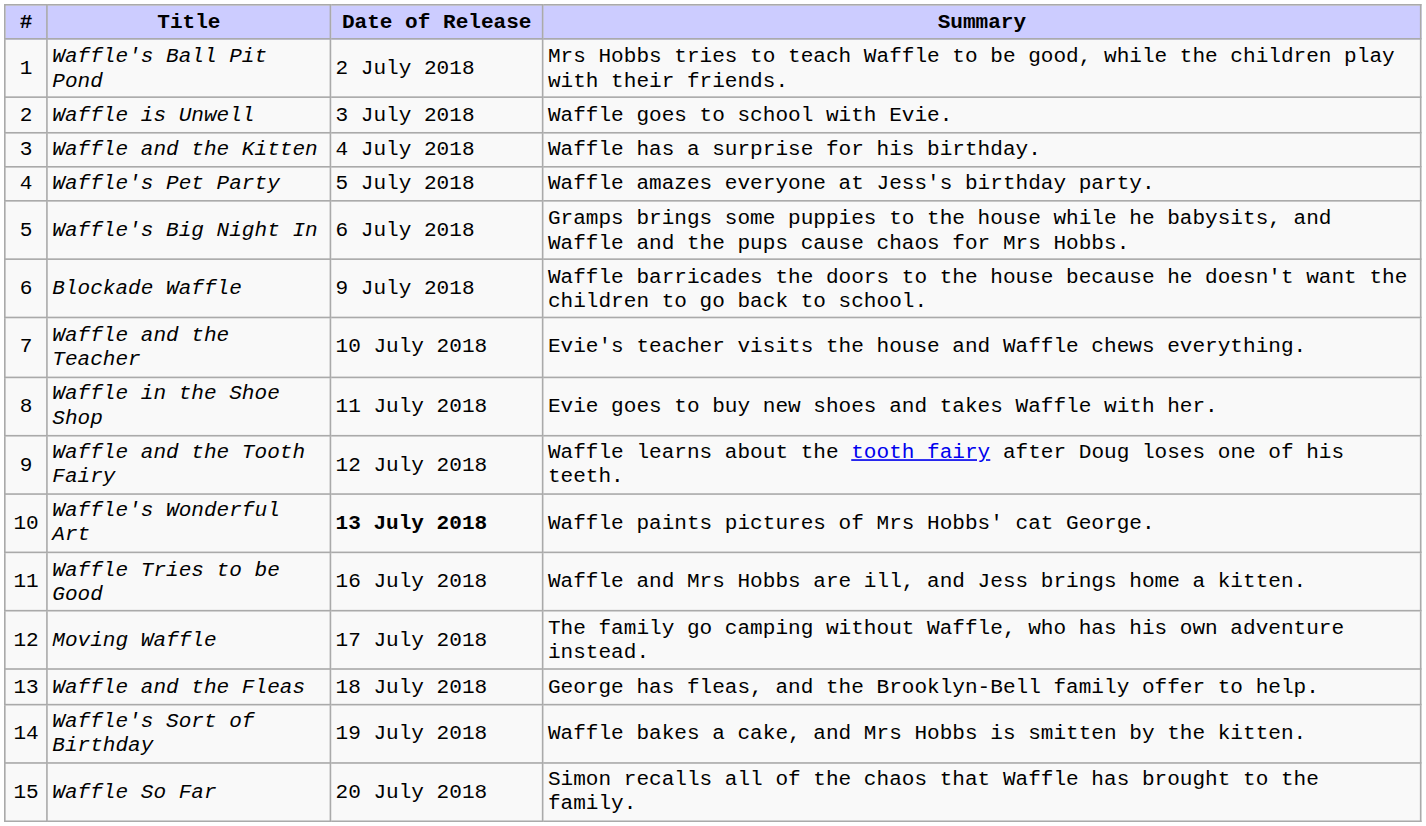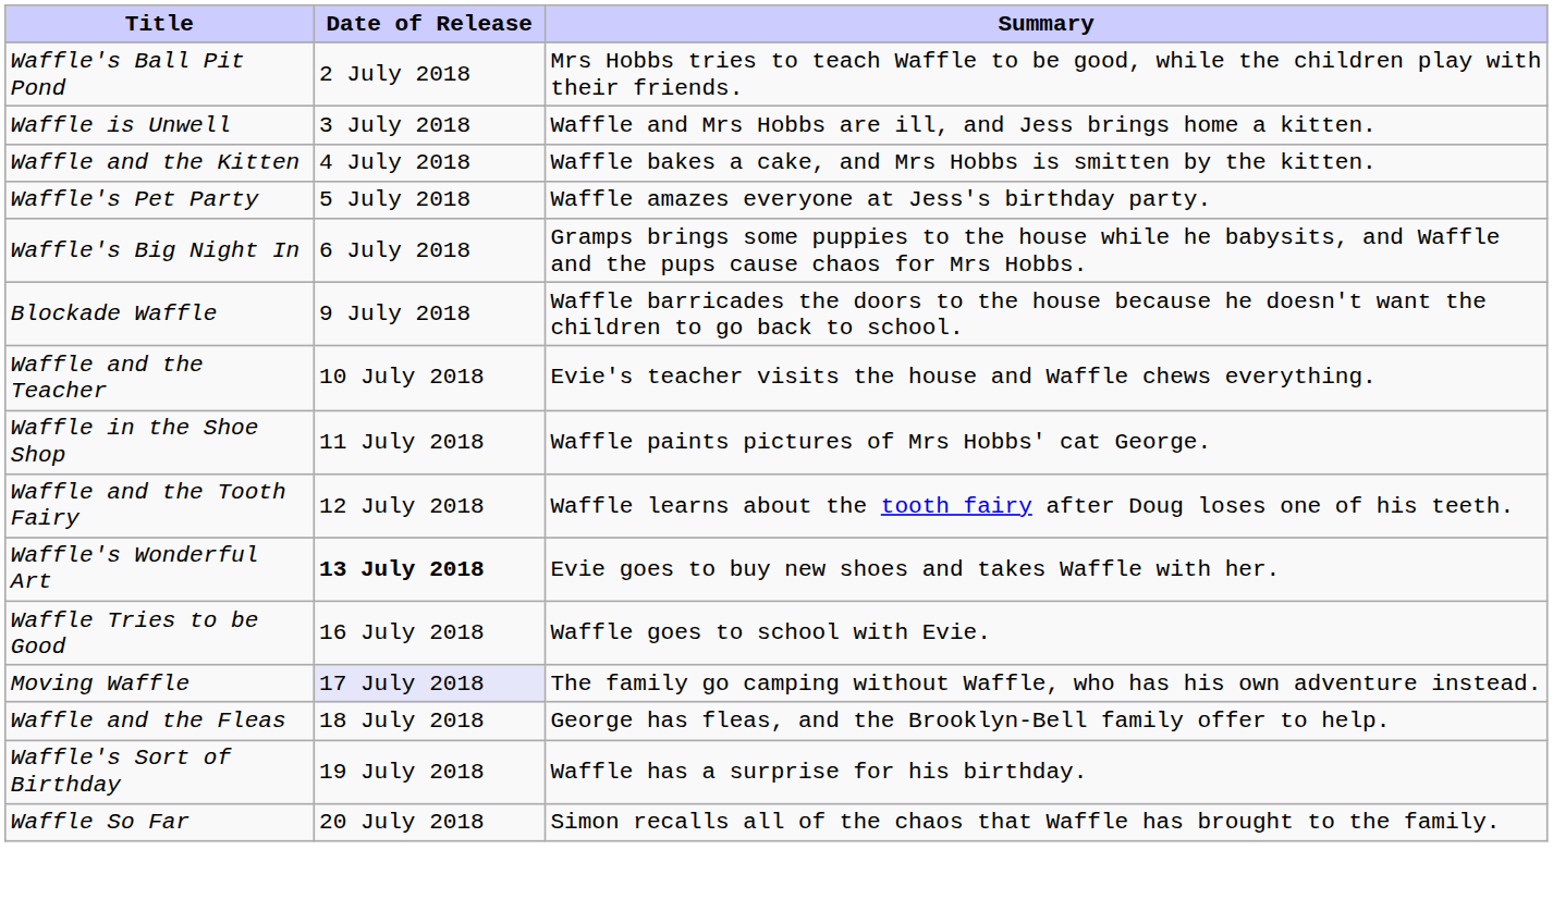 <table class="wikitable" style="width:99%;">
 <tr>
-<th style="background:#ccf; width:3%;">#</th>
 <th style="background:#ccf; width:20%;">Title</th>
 <th style="background:#ccf; width:15%;">Date of Release</th>
 <th style="background:#ccf;">Summary</th>
 </tr>
 <tr>
-<td style="text-align:center;">1</td>
 <td><em>Waffle's Ball Pit Pond</em></td>
 <td>2 July 2018</td>
 <td>Mrs Hobbs tries to teach Waffle to be good, while the children play with their friends.</td>
 </tr>
 <tr>
-<td style="text-align:center;">2</td>
 <td><em>Waffle is Unwell</em></td>
 <td>3 July 2018</td>
-<td>Waffle goes to school with Evie.</td>
+<td>Waffle and Mrs Hobbs are ill, and Jess brings home a kitten.</td>
 </tr>
 <tr>
-<td style="text-align:center;">3</td>
 <td><em>Waffle and the Kitten</em></td>
 <td>4 July 2018</td>
-<td>Waffle has a surprise for his birthday.</td>
+<td>Waffle bakes a cake, and Mrs Hobbs is smitten by the kitten.</td>
 </tr>
 <tr>
-<td style="text-align:center;">4</td>
 <td><em>Waffle's Pet Party</em></td>
 <td>5 July 2018</td>
 <td>Waffle amazes everyone at Jess's birthday party.</td>
 </tr>
 <tr>
-<td style="text-align:center;">5</td>
 <td><em>Waffle's Big Night In</em></td>
 <td>6 July 2018</td>
 <td>Gramps brings some puppies to the house while he babysits, and Waffle and the pups cause chaos for Mrs Hobbs.</td>
 </tr>
 <tr>
-<td style="text-align:center;">6</td>
 <td><em>Blockade Waffle</em></td>
 <td>9 July 2018</td>
 <td>Waffle barricades the doors to the house because he doesn't want the children to go back to school.</td>
 </tr>
 <tr>
-<td style="text-align:center;">7</td>
 <td><em>Waffle and the Teacher</em></td>
 <td>10 July 2018</td>
 <td>Evie's teacher visits the house and Waffle chews everything.</td>
 </tr>
 <tr>
-<td style="text-align:center;">8</td>
 <td><em>Waffle in the Shoe Shop</em></td>
 <td>11 July 2018</td>
-<td>Evie goes to buy new shoes and takes Waffle with her.</td>
+<td>Waffle paints pictures of Mrs Hobbs' cat George.</td>
 </tr>
 <tr>
-<td style="text-align:center;">9</td>
 <td><em>Waffle and the Tooth Fairy</em></td>
 <td>12 July 2018</td>
 <td>Waffle learns about the <a href='#'>tooth fairy</a> after Doug loses one of his teeth.</td>
 </tr>
 <tr>
-<td style="text-align:center;">10</td>
 <td><em>Waffle's Wonderful Art</em></td>
 <td><strong>13 July 2018</strong></td>
-<td>Waffle paints pictures of Mrs Hobbs' cat George.</td>
+<td>Evie goes to buy new shoes and takes Waffle with her.</td>
 </tr>
 <tr>
-<td style="text-align:center;">11</td>
 <td><em>Waffle Tries to be Good</em></td>
 <td>16 July 2018</td>
-<td>Waffle and Mrs Hobbs are ill, and Jess brings home a kitten.</td>
+<td>Waffle goes to school with Evie.</td>
 </tr>
 <tr>
-<td style="text-align:center;">12</td>
 <td><em>Moving Waffle</em></td>
-<td>17 July 2018</td>
+<td style="background: lavender;">17 July 2018</td>
 <td>The family go camping without Waffle, who has his own adventure instead.</td>
 </tr>
 <tr>
-<td style="text-align:center;">13</td>
 <td><em>Waffle and the Fleas</em></td>
 <td>18 July 2018</td>
 <td>George has fleas, and the Brooklyn-Bell family offer to help.</td>
 </tr>
 <tr>
-<td style="text-align:center;">14</td>
 <td><em>Waffle's Sort of Birthday</em></td>
 <td>19 July 2018</td>
-<td>Waffle bakes a cake, and Mrs Hobbs is smitten by the kitten.</td>
+<td>Waffle has a surprise for his birthday.</td>
 </tr>
 <tr>
-<td style="text-align:center;">15</td>
 <td><em>Waffle So Far</em></td>
 <td>20 July 2018</td>
 <td>Simon recalls all of the chaos that Waffle has brought to the family.</td>
 </tr>
 </table>
